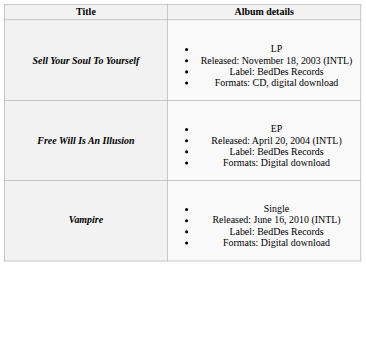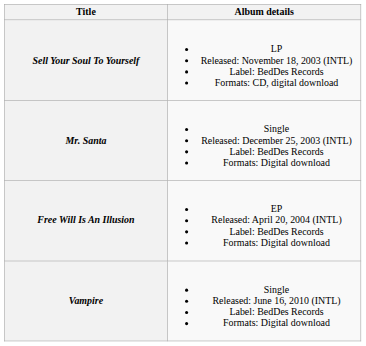 <table class="wikitable plainrowheaders" style="text-align:center;">
 <tr>
 <th scope="col" style="width:16em;">Title</th>
 <th scope="col" style="width:19em;">Album details</th>
 </tr>
 <tr>
 <th scope="row"><em>Sell Your Soul To Yourself</em></th>
 <td><br><ul><li>LP</li><li>Released: November 18, 2003 <span>(INTL)</span></li><li>Label: BedDes Records</li><li>Formats: CD, digital download</li></ul></td>
 </tr>
 <tr>
+<th scope="row"><em>Mr. Santa</em></th>
+<td><br><ul><li>Single</li><li>Released: December 25, 2003 <span>(INTL)</span></li><li>Label: BedDes Records</li><li>Formats: Digital download</li></ul></td>
+</tr>
+<tr>
 <th scope="row"><em>Free Will Is An Illusion</em></th>
 <td><br><ul><li>EP</li><li>Released: April 20, 2004 <span>(INTL)</span></li><li>Label: BedDes Records</li><li>Formats: Digital download</li></ul></td>
 </tr>
 <tr>
 <th scope="row"><em>Vampire</em></th>
 <td><br><ul><li>Single</li><li>Released: June 16, 2010 <span>(INTL)</span></li><li>Label: BedDes Records</li><li>Formats: Digital download</li></ul></td>
 </tr>
 </table>
